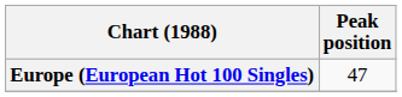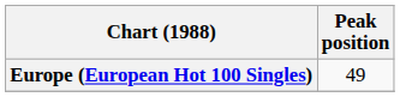 <table class="wikitable sortable plainrowheaders" style="text-align:center">
 <tr>
 <th scope="col">Chart (1988)</th>
 <th scope="col">Peak<br>position</th>
 </tr>
 <tr>
 <th scope="row">Europe (<a href='#'>European Hot 100 Singles</a>)</th>
-<td>47</td>
+<td>49</td>
 </tr>
 <tr>
 </tr>
 <tr>
 </tr>
 </table>
